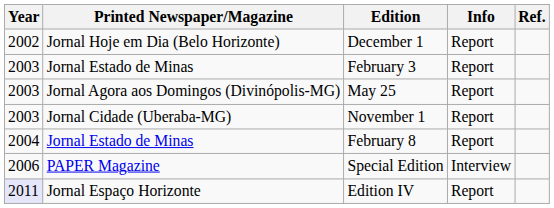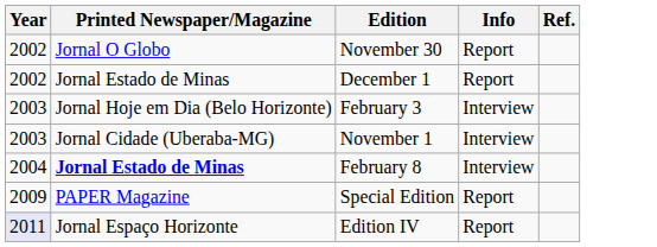 <table class="wikitable">
 <tr>
 <th>Year</th>
 <th>Printed Newspaper/Magazine</th>
 <th>Edition</th>
 <th>Info</th>
 <th>Ref.</th>
 </tr>
 <tr>
 <td>2002</td>
-<td> Jornal Hoje em Dia (Belo Horizonte)</td>
+<td> <a href='#'>Jornal O Globo</a></td>
+<td>November 30</td>
+<td>Report</td>
+<td></td>
+</tr>
+<tr>
+<td>2002</td>
+<td> Jornal Estado de Minas</td>
 <td>December 1</td>
 <td>Report</td>
 <td></td>
 </tr>
 <tr>
 <td>2003</td>
-<td> Jornal Estado de Minas</td>
+<td> Jornal Hoje em Dia (Belo Horizonte)</td>
 <td>February 3</td>
-<td>Report</td>
-<td></td>
-</tr>
-<tr>
-<td>2003</td>
-<td> Jornal Agora aos Domingos (Divinópolis-MG)</td>
-<td>May 25</td>
-<td>Report</td>
+<td>Interview</td>
 <td></td>
 </tr>
 <tr>
 <td>2003</td>
 <td> Jornal Cidade (Uberaba-MG)</td>
 <td>November 1</td>
-<td>Report</td>
+<td>Interview</td>
 <td></td>
 </tr>
 <tr>
 <td>2004</td>
-<td> <a href='#'>Jornal Estado de Minas</a></td>
+<td><strong> <a href='#'>Jornal Estado de Minas</a></strong></td>
 <td>February 8</td>
-<td>Report</td>
+<td>Interview</td>
 <td></td>
 </tr>
 <tr>
-<td>2006</td>
+<td>2009</td>
 <td> <a href='#'>PAPER Magazine</a></td>
 <td>Special Edition</td>
-<td>Interview</td>
+<td>Report</td>
 <td></td>
 </tr>
 <tr>
 <td style="background: lavender;">2011</td>
 <td> Jornal Espaço Horizonte</td>
 <td>Edition IV</td>
 <td>Report</td>
 <td></td>
 </tr>
 </table>
